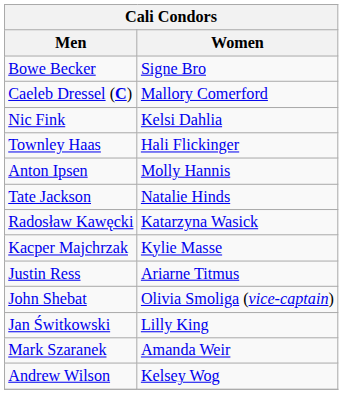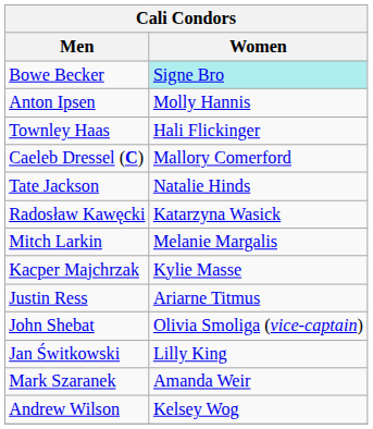 <table class="wikitable">
 <tr>
 <th colspan="2"> Cali Condors</th>
 </tr>
 <tr>
 <th>Men</th>
 <th>Women</th>
 </tr>
 <tr>
 <td> <a href='#'>Bowe Becker</a></td>
-<td> <a href='#'>Signe Bro</a></td>
+<td style="background: paleturquoise;"> <a href='#'>Signe Bro</a></td>
 </tr>
 <tr>
-<td> <a href='#'>Caeleb Dressel</a> (<strong><a href='#'>C</a></strong>)</td>
-<td> <a href='#'>Mallory Comerford</a></td>
-</tr>
-<tr>
-<td> <a href='#'>Nic Fink</a></td>
-<td> <a href='#'>Kelsi Dahlia</a></td>
+<td> <a href='#'>Anton Ipsen</a></td>
+<td> <a href='#'>Molly Hannis</a></td>
 </tr>
 <tr>
 <td> <a href='#'>Townley Haas</a></td>
 <td> <a href='#'>Hali Flickinger</a></td>
 </tr>
 <tr>
-<td> <a href='#'>Anton Ipsen</a></td>
-<td> <a href='#'>Molly Hannis</a></td>
+<td> <a href='#'>Caeleb Dressel</a> (<strong><a href='#'>C</a></strong>)</td>
+<td> <a href='#'>Mallory Comerford</a></td>
 </tr>
 <tr>
 <td> <a href='#'>Tate Jackson</a></td>
 <td> <a href='#'>Natalie Hinds</a></td>
 </tr>
 <tr>
 <td> <a href='#'>Radosław Kawęcki</a></td>
 <td> <a href='#'>Katarzyna Wasick</a></td>
+</tr>
+<tr>
+<td> <a href='#'>Mitch Larkin</a></td>
+<td> <a href='#'>Melanie Margalis</a></td>
 </tr>
 <tr>
 <td> <a href='#'>Kacper Majchrzak</a></td>
 <td> <a href='#'>Kylie Masse</a></td>
 </tr>
 <tr>
 <td> <a href='#'>Justin Ress</a></td>
 <td> <a href='#'>Ariarne Titmus</a></td>
 </tr>
 <tr>
 <td> <a href='#'>John Shebat</a></td>
 <td> <a href='#'>Olivia Smoliga</a> (<em><a href='#'>vice-captain</a></em>)</td>
 </tr>
 <tr>
 <td> <a href='#'>Jan Świtkowski</a></td>
 <td> <a href='#'>Lilly King</a></td>
 </tr>
 <tr>
 <td> <a href='#'>Mark Szaranek</a></td>
 <td> <a href='#'>Amanda Weir</a></td>
 </tr>
 <tr>
 <td> <a href='#'>Andrew Wilson</a></td>
 <td> <a href='#'>Kelsey Wog</a></td>
 </tr>
 <tr>
 </tr>
 </table>
